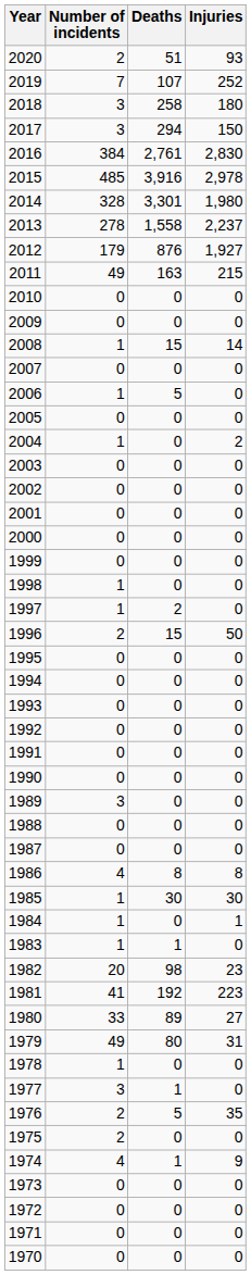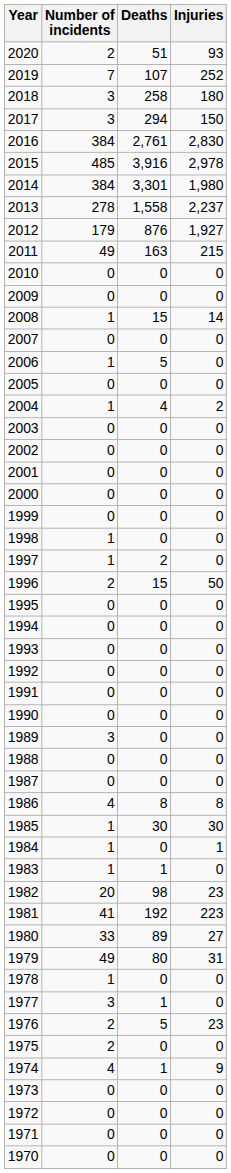 <table class="wikitable sortable collapsible collapsed floatright" style="text-align:right">
 <tr style="background:#ececec; vertical-align:top;">
 <th>Year</th>
 <th>Number of<br>incidents</th>
 <th>Deaths</th>
 <th>Injuries</th>
 </tr>
 <tr>
 <td align=center>2020</td>
 <td>2</td>
 <td>51</td>
 <td>93</td>
 </tr>
 <tr>
 <td align=center>2019</td>
 <td>7</td>
 <td>107</td>
 <td>252</td>
 </tr>
 <tr>
 <td align=center>2018</td>
 <td>3</td>
 <td>258</td>
 <td>180</td>
 </tr>
 <tr>
 <td align=center>2017</td>
 <td>3</td>
 <td>294</td>
 <td>150</td>
 </tr>
 <tr>
 <td align=center>2016</td>
 <td>384</td>
 <td>2,761</td>
 <td>2,830</td>
 </tr>
 <tr>
 <td align=center>2015</td>
 <td>485</td>
 <td>3,916</td>
 <td>2,978</td>
 </tr>
 <tr>
 <td align=center>2014</td>
-<td>328</td>
+<td>384</td>
 <td>3,301</td>
 <td>1,980</td>
 </tr>
 <tr>
 <td align=center>2013</td>
 <td>278</td>
 <td>1,558</td>
 <td>2,237</td>
 </tr>
 <tr>
 <td align=center>2012</td>
 <td>179</td>
 <td>876</td>
 <td>1,927</td>
 </tr>
 <tr>
 <td align=center>2011</td>
 <td>49</td>
 <td>163</td>
 <td>215</td>
 </tr>
 <tr>
 <td align=center>2010</td>
 <td>0</td>
 <td>0</td>
 <td>0</td>
 </tr>
 <tr>
 <td align=center>2009</td>
 <td>0</td>
 <td>0</td>
 <td>0</td>
 </tr>
 <tr>
 <td align=center>2008</td>
 <td>1</td>
 <td>15</td>
 <td>14</td>
 </tr>
 <tr>
 <td align=center>2007</td>
 <td>0</td>
 <td>0</td>
 <td>0</td>
 </tr>
 <tr>
 <td align=center>2006</td>
 <td>1</td>
 <td>5</td>
 <td>0</td>
 </tr>
 <tr>
 <td align=center>2005</td>
 <td>0</td>
 <td>0</td>
 <td>0</td>
 </tr>
 <tr>
 <td align=center>2004</td>
 <td>1</td>
-<td>0</td>
+<td>4</td>
 <td>2</td>
 </tr>
 <tr>
 <td align=center>2003</td>
 <td>0</td>
 <td>0</td>
 <td>0</td>
 </tr>
 <tr>
 <td align=center>2002</td>
 <td>0</td>
 <td>0</td>
 <td>0</td>
 </tr>
 <tr>
 <td align=center>2001</td>
 <td>0</td>
 <td>0</td>
 <td>0</td>
 </tr>
 <tr>
 <td align=center>2000</td>
 <td>0</td>
 <td>0</td>
 <td>0</td>
 </tr>
 <tr>
 <td align=center>1999</td>
 <td>0</td>
 <td>0</td>
 <td>0</td>
 </tr>
 <tr>
 <td align=center>1998</td>
 <td>1</td>
 <td>0</td>
 <td>0</td>
 </tr>
 <tr>
 <td align=center>1997</td>
 <td>1</td>
 <td>2</td>
 <td>0</td>
 </tr>
 <tr>
 <td align=center>1996</td>
 <td>2</td>
 <td>15</td>
 <td>50</td>
 </tr>
 <tr>
 <td align=center>1995</td>
 <td>0</td>
 <td>0</td>
 <td>0</td>
 </tr>
 <tr>
 <td align=center>1994</td>
 <td>0</td>
 <td>0</td>
 <td>0</td>
 </tr>
 <tr>
 <td align=center>1993</td>
 <td>0</td>
 <td>0</td>
 <td>0</td>
 </tr>
 <tr>
 <td align=center>1992</td>
 <td>0</td>
 <td>0</td>
 <td>0</td>
 </tr>
 <tr>
 <td align=center>1991</td>
 <td>0</td>
 <td>0</td>
 <td>0</td>
 </tr>
 <tr>
 <td align=center>1990</td>
 <td>0</td>
 <td>0</td>
 <td>0</td>
 </tr>
 <tr>
 <td align=center>1989</td>
 <td>3</td>
 <td>0</td>
 <td>0</td>
 </tr>
 <tr>
 <td align=center>1988</td>
 <td>0</td>
 <td>0</td>
 <td>0</td>
 </tr>
 <tr>
 <td align=center>1987</td>
 <td>0</td>
 <td>0</td>
 <td>0</td>
 </tr>
 <tr>
 <td align=center>1986</td>
 <td>4</td>
 <td>8</td>
 <td>8</td>
 </tr>
 <tr>
 <td align=center>1985</td>
 <td>1</td>
 <td>30</td>
 <td>30</td>
 </tr>
 <tr>
 <td align=center>1984</td>
 <td>1</td>
 <td>0</td>
 <td>1</td>
 </tr>
 <tr>
 <td align=center>1983</td>
 <td>1</td>
 <td>1</td>
 <td>0</td>
 </tr>
 <tr>
 <td align=center>1982</td>
 <td>20</td>
 <td>98</td>
 <td>23</td>
 </tr>
 <tr>
 <td align=center>1981</td>
 <td>41</td>
 <td>192</td>
 <td>223</td>
 </tr>
 <tr>
 <td align=center>1980</td>
 <td>33</td>
 <td>89</td>
 <td>27</td>
 </tr>
 <tr>
 <td align=center>1979</td>
 <td>49</td>
 <td>80</td>
 <td>31</td>
 </tr>
 <tr>
 <td align=center>1978</td>
 <td>1</td>
 <td>0</td>
 <td>0</td>
 </tr>
 <tr>
 <td align=center>1977</td>
 <td>3</td>
 <td>1</td>
 <td>0</td>
 </tr>
 <tr>
 <td align=center>1976</td>
 <td>2</td>
 <td>5</td>
-<td>35</td>
+<td>23</td>
 </tr>
 <tr>
 <td align=center>1975</td>
 <td>2</td>
 <td>0</td>
 <td>0</td>
 </tr>
 <tr>
 <td align=center>1974</td>
 <td>4</td>
 <td>1</td>
 <td>9</td>
 </tr>
 <tr>
 <td align=center>1973</td>
 <td>0</td>
 <td>0</td>
 <td>0</td>
 </tr>
 <tr>
 <td align=center>1972</td>
 <td>0</td>
 <td>0</td>
 <td>0</td>
 </tr>
 <tr>
 <td align=center>1971</td>
 <td>0</td>
 <td>0</td>
 <td>0</td>
 </tr>
 <tr>
 <td align=center>1970</td>
 <td>0</td>
 <td>0</td>
 <td>0</td>
 </tr>
 </table>
